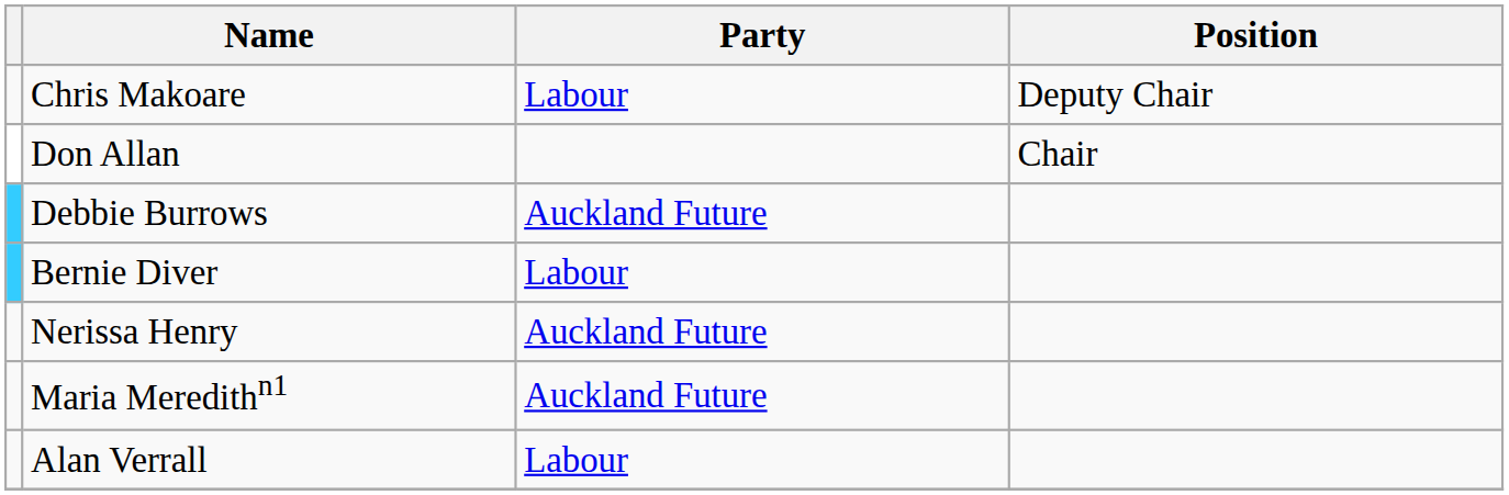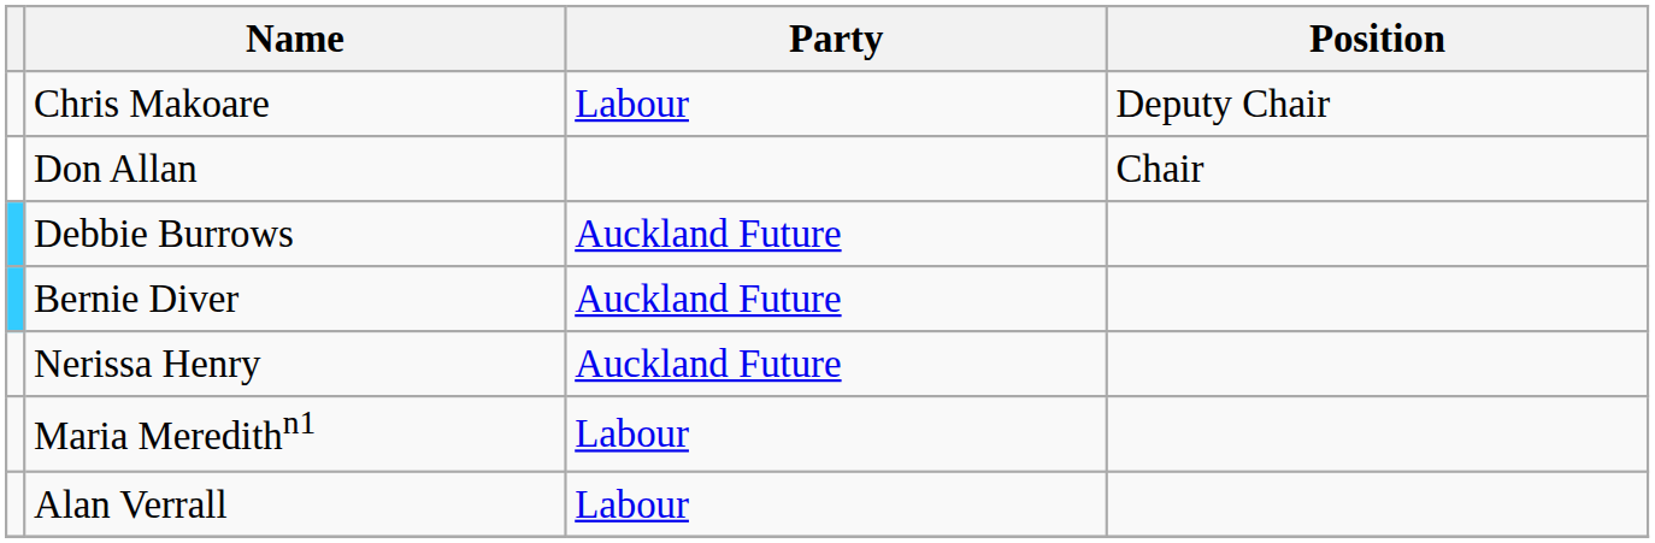 <table width="50%" class="wikitable" style="font-size: 95%; width=20%;">
 <tr>
 <th width=1%></th>
 <th width=33%>Name</th>
 <th width=33%>Party</th>
 <th WIDTH=33%>Position</th>
 </tr>
 <tr>
 <td bgcolor=></td>
 <td>Chris Makoare</td>
 <td><a href='#'>Labour</a></td>
 <td>Deputy Chair</td>
 </tr>
 <tr>
 <td style="color:inherit;background:#FFFFFF"></td>
 <td>Don Allan</td>
 <td></td>
 <td>Chair</td>
 </tr>
 <tr>
 <td style="color:inherit;background:#33CCFF"></td>
 <td>Debbie Burrows</td>
 <td><a href='#'>Auckland Future</a></td>
 <td></td>
 </tr>
 <tr>
 <td style="color:inherit;background:#33CCFF"></td>
 <td>Bernie Diver</td>
-<td><a href='#'>Labour</a></td>
+<td><a href='#'>Auckland Future</a></td>
 <td></td>
 </tr>
 <tr>
 <td bgcolor=></td>
 <td>Nerissa Henry</td>
 <td><a href='#'>Auckland Future</a></td>
 <td></td>
 </tr>
 <tr>
 <td bgcolor=></td>
 <td>Maria Meredith<sup>n1</sup></td>
-<td><a href='#'>Auckland Future</a></td>
+<td><a href='#'>Labour</a></td>
 <td></td>
 </tr>
 <tr>
 <td bgcolor=></td>
 <td>Alan Verrall</td>
 <td><a href='#'>Labour</a></td>
 <td></td>
 </tr>
 <tr>
 </tr>
 </table>
